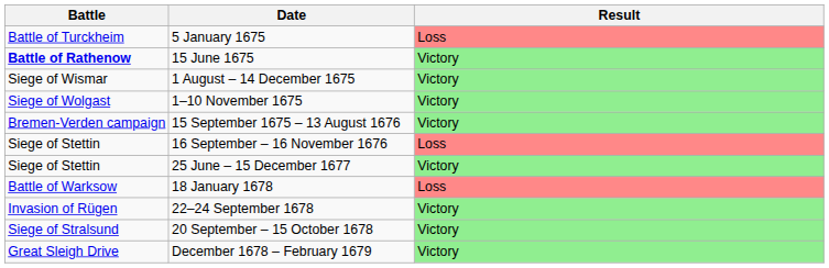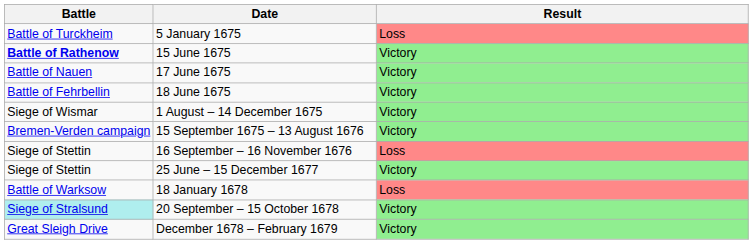 <table class="wikitable">
 <tr>
 <th>Battle</th>
 <th>Date</th>
 <th>Result</th>
 </tr>
 <tr>
 <td width="20%"><a href='#'>Battle of Turckheim</a></td>
 <td width="30%">5 January 1675</td>
 <td width="50%" style="background:#F88">Loss</td>
 </tr>
 <tr>
 <td><strong><a href='#'>Battle of Rathenow</a></strong></td>
 <td>15 June 1675</td>
 <td style="background:lightgreen">Victory</td>
 </tr>
 <tr>
-<td>Siege of Wismar</td>
-<td>1 August – 14 December 1675</td>
+<td><a href='#'>Battle of Nauen</a></td>
+<td>17 June 1675</td>
 <td style="background:lightgreen">Victory</td>
 </tr>
 <tr>
-<td><a href='#'>Siege of Wolgast</a></td>
-<td>1–10 November 1675</td>
+<td><a href='#'>Battle of Fehrbellin</a></td>
+<td>18 June 1675</td>
+<td style="background:lightgreen">Victory</td>
+</tr>
+<tr>
+<td>Siege of Wismar</td>
+<td>1 August – 14 December 1675</td>
 <td style="background:lightgreen">Victory</td>
 </tr>
 <tr>
 <td><a href='#'>Bremen-Verden campaign</a></td>
 <td>15 September 1675 – 13 August 1676</td>
 <td style="background:lightgreen">Victory</td>
 </tr>
 <tr>
 <td>Siege of Stettin</td>
 <td>16 September – 16 November 1676</td>
 <td style="background:#F88">Loss</td>
 </tr>
 <tr>
 <td>Siege of Stettin</td>
 <td>25 June – 15 December 1677</td>
 <td style="background:lightgreen">Victory</td>
 </tr>
 <tr>
 <td><a href='#'>Battle of Warksow</a></td>
 <td>18 January 1678</td>
 <td style="background:#F88">Loss</td>
 </tr>
 <tr>
-<td><a href='#'>Invasion of Rügen</a></td>
-<td>22–24 September 1678</td>
-<td style="background:lightgreen">Victory</td>
-</tr>
-<tr>
-<td><a href='#'>Siege of Stralsund</a></td>
+<td style="background: paleturquoise;"><a href='#'>Siege of Stralsund</a></td>
 <td>20 September – 15 October 1678</td>
 <td style="background:lightgreen">Victory</td>
 </tr>
 <tr>
 <td><a href='#'>Great Sleigh Drive</a></td>
 <td>December 1678 – February 1679</td>
 <td style="background:lightgreen">Victory</td>
 </tr>
 </table>
